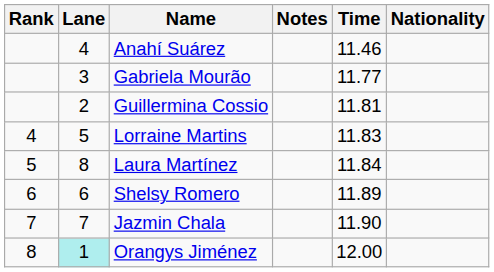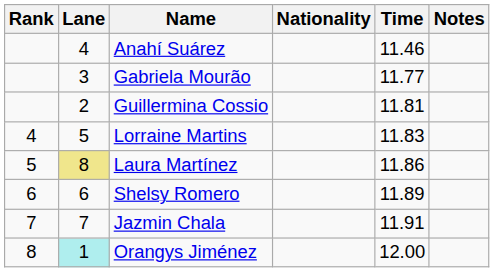 <table class="wikitable sortable" style="text-align:center">
 <tr>
 <th>Rank</th>
 <th>Lane</th>
 <th>Name</th>
+<th>Nationality</th>
+<th>Time</th>
 <th>Notes</th>
-<th>Time</th>
-<th>Nationality</th>
 </tr>
 <tr>
 <td></td>
 <td>4</td>
 <td align=left><a href='#'>Anahí Suárez</a></td>
+<td align=left></td>
+<td>11.46</td>
 <td></td>
-<td>11.46</td>
-<td align=left></td>
 </tr>
 <tr>
 <td></td>
 <td>3</td>
 <td align=left><a href='#'>Gabriela Mourão</a></td>
+<td align=left></td>
+<td>11.77</td>
 <td></td>
-<td>11.77</td>
-<td align=left></td>
 </tr>
 <tr>
 <td></td>
 <td>2</td>
 <td align=left><a href='#'>Guillermina Cossio</a></td>
+<td align=left></td>
+<td>11.81</td>
 <td></td>
-<td>11.81</td>
-<td align=left></td>
 </tr>
 <tr>
 <td>4</td>
 <td>5</td>
 <td align=left><a href='#'>Lorraine Martins</a></td>
+<td align=left></td>
+<td>11.83</td>
 <td></td>
-<td>11.83</td>
-<td align=left></td>
 </tr>
 <tr>
 <td>5</td>
-<td>8</td>
+<td style="background: khaki;">8</td>
 <td align=left><a href='#'>Laura Martínez</a></td>
+<td align=left></td>
+<td>11.86</td>
 <td></td>
-<td>11.84</td>
-<td align=left></td>
 </tr>
 <tr>
 <td>6</td>
 <td>6</td>
 <td align=left><a href='#'>Shelsy Romero</a></td>
+<td align=left></td>
+<td>11.89</td>
 <td></td>
-<td>11.89</td>
-<td align=left></td>
 </tr>
 <tr>
 <td>7</td>
 <td>7</td>
 <td align=left><a href='#'>Jazmin Chala</a></td>
+<td align=left></td>
+<td>11.91</td>
 <td></td>
-<td>11.90</td>
-<td align=left></td>
 </tr>
 <tr>
 <td>8</td>
 <td style="background: paleturquoise;">1</td>
 <td align=left><a href='#'>Orangys Jiménez</a></td>
+<td align=left></td>
+<td>12.00</td>
 <td></td>
-<td>12.00</td>
-<td align=left></td>
 </tr>
 </table>
